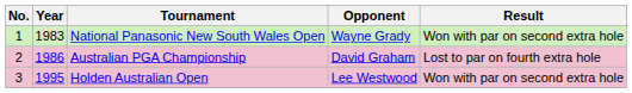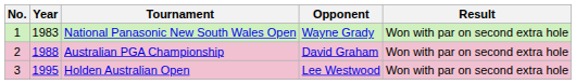 <table class="wikitable" style="font-size:95%;">
 <tr>
 <th>No.</th>
 <th>Year</th>
 <th>Tournament</th>
 <th>Opponent</th>
 <th>Result</th>
 </tr>
 <tr style="background:#D0F0C0;">
 <td align=center>1</td>
 <td>1983</td>
 <td><a href='#'>National Panasonic New South Wales Open</a></td>
 <td> <a href='#'>Wayne Grady</a></td>
 <td>Won with par on second extra hole</td>
 </tr>
 <tr style="background:#F2C1D1;">
 <td align=center>2</td>
-<td><a href='#'>1986</a></td>
+<td><a href='#'>1988</a></td>
 <td><a href='#'>Australian PGA Championship</a></td>
 <td> <a href='#'>David Graham</a></td>
-<td>Lost to par on fourth extra hole</td>
+<td>Won with par on second extra hole</td>
 </tr>
 <tr style="background:#F2C1D1;">
 <td align=center>3</td>
 <td><a href='#'>1995</a></td>
 <td><a href='#'>Holden Australian Open</a></td>
 <td> <a href='#'>Lee Westwood</a></td>
 <td>Won with par on second extra hole</td>
 </tr>
 </table>
